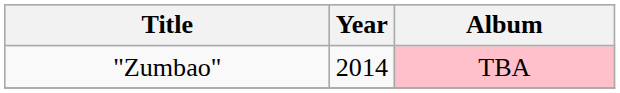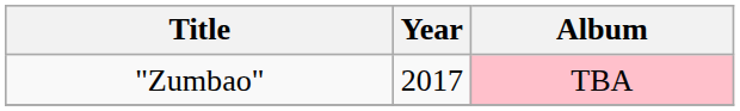 <table class="wikitable plainrowheaders" style="text-align:center;">
 <tr>
 <th rowspan="1" style="width:12em;">Title</th>
 <th rowspan="1">Year</th>
 <th rowspan="1" style="width:8em;">Album</th>
 </tr>
 <tr>
 <td rowspan="1">"Zumbao"</td>
-<td>2014</td>
+<td>2017</td>
 <td style="background: pink;">TBA</td>
 </tr>
 <tr>
 </tr>
 </table>
